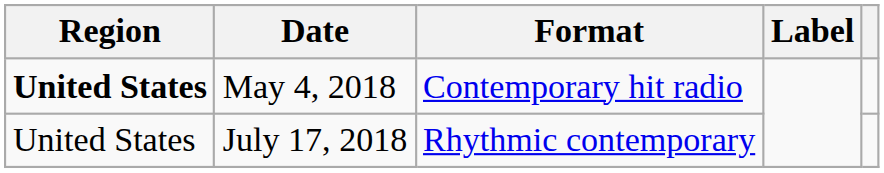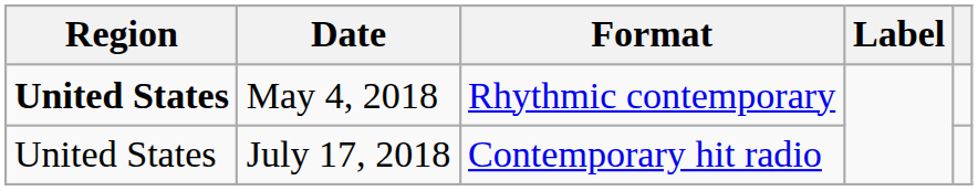 <table class="wikitable plainrowheaders">
 <tr>
 <th scope="col">Region</th>
 <th scope="col">Date</th>
 <th scope="col">Format</th>
 <th scope="col">Label</th>
 <th scope="col"></th>
 </tr>
 <tr>
 <td scope="row"><strong>United States</strong></td>
 <td>May 4, 2018</td>
-<td><a href='#'>Contemporary hit radio</a></td>
+<td><a href='#'>Rhythmic contemporary</a></td>
 <td rowspan="2"></td>
 <td></td>
 </tr>
 <tr>
 <td>United States</td>
 <td>July 17, 2018</td>
-<td><a href='#'>Rhythmic contemporary</a></td>
+<td><a href='#'>Contemporary hit radio</a></td>
 <td></td>
 </tr>
 </table>
